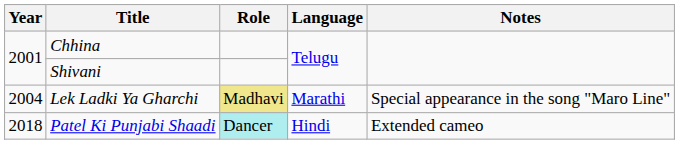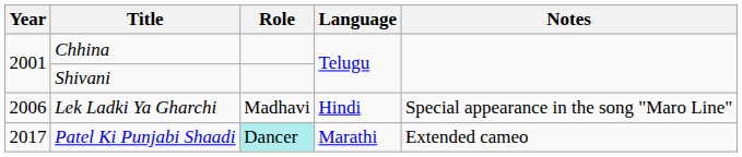 <table class="wikitable">
 <tr>
 <th>Year</th>
 <th>Title</th>
 <th>Role</th>
 <th>Language</th>
 <th>Notes</th>
 </tr>
 <tr>
 <td rowspan="2">2001</td>
 <td><em>Chhina</em></td>
 <td></td>
 <td rowspan="2"><a href='#'>Telugu</a></td>
 <td rowspan="2"></td>
 </tr>
 <tr>
 <td><em>Shivani</em></td>
 <td></td>
 </tr>
 <tr>
-<td>2004</td>
+<td>2006</td>
 <td><em>Lek Ladki Ya Gharchi</em></td>
-<td style="background: khaki;">Madhavi</td>
-<td><a href='#'>Marathi</a></td>
+<td>Madhavi</td>
+<td><a href='#'>Hindi</a></td>
 <td>Special appearance in the song "Maro Line"</td>
 </tr>
 <tr>
-<td>2018</td>
+<td>2017</td>
 <td><em><a href='#'>Patel Ki Punjabi Shaadi</a></em></td>
 <td style="background: paleturquoise;">Dancer</td>
-<td><a href='#'>Hindi</a></td>
+<td><a href='#'>Marathi</a></td>
 <td>Extended cameo</td>
 </tr>
 </table>
